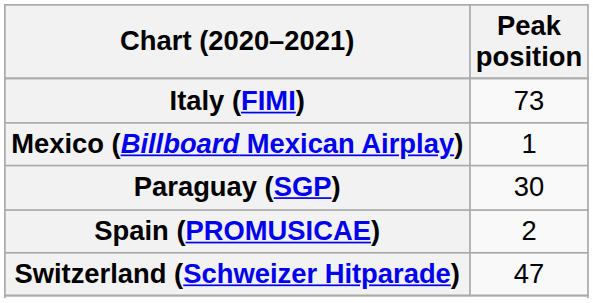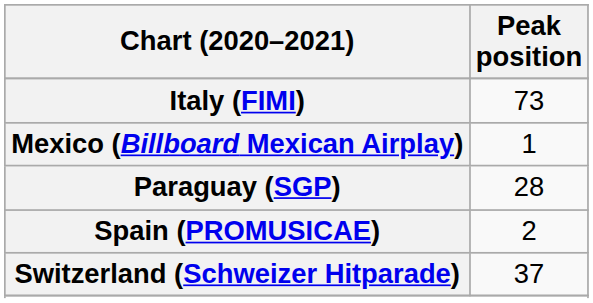 <table class="wikitable sortable plainrowheaders" style="text-align:center">
 <tr>
 <th scope="col">Chart (2020–2021)</th>
 <th scope="col">Peak<br>position</th>
 </tr>
 <tr>
 </tr>
 <tr>
 </tr>
 <tr>
 <th scope="row">Italy (<a href='#'>FIMI</a>)</th>
 <td>73</td>
 </tr>
 <tr>
 <th scope="row">Mexico (<a href='#'><em>Billboard</em> Mexican Airplay</a>)</th>
 <td>1</td>
 </tr>
 <tr>
 <th scope="row">Paraguay (<a href='#'>SGP</a>)</th>
-<td>30</td>
+<td>28</td>
 </tr>
 <tr>
 <th scope="row">Spain (<a href='#'>PROMUSICAE</a>)</th>
 <td>2</td>
 </tr>
 <tr>
 <th scope="row">Switzerland (<a href='#'>Schweizer Hitparade</a>)</th>
-<td>47</td>
+<td>37</td>
 </tr>
 <tr>
 </tr>
 <tr>
 </tr>
 <tr>
 </tr>
 <tr>
 </tr>
 <tr>
 </tr>
 </table>
